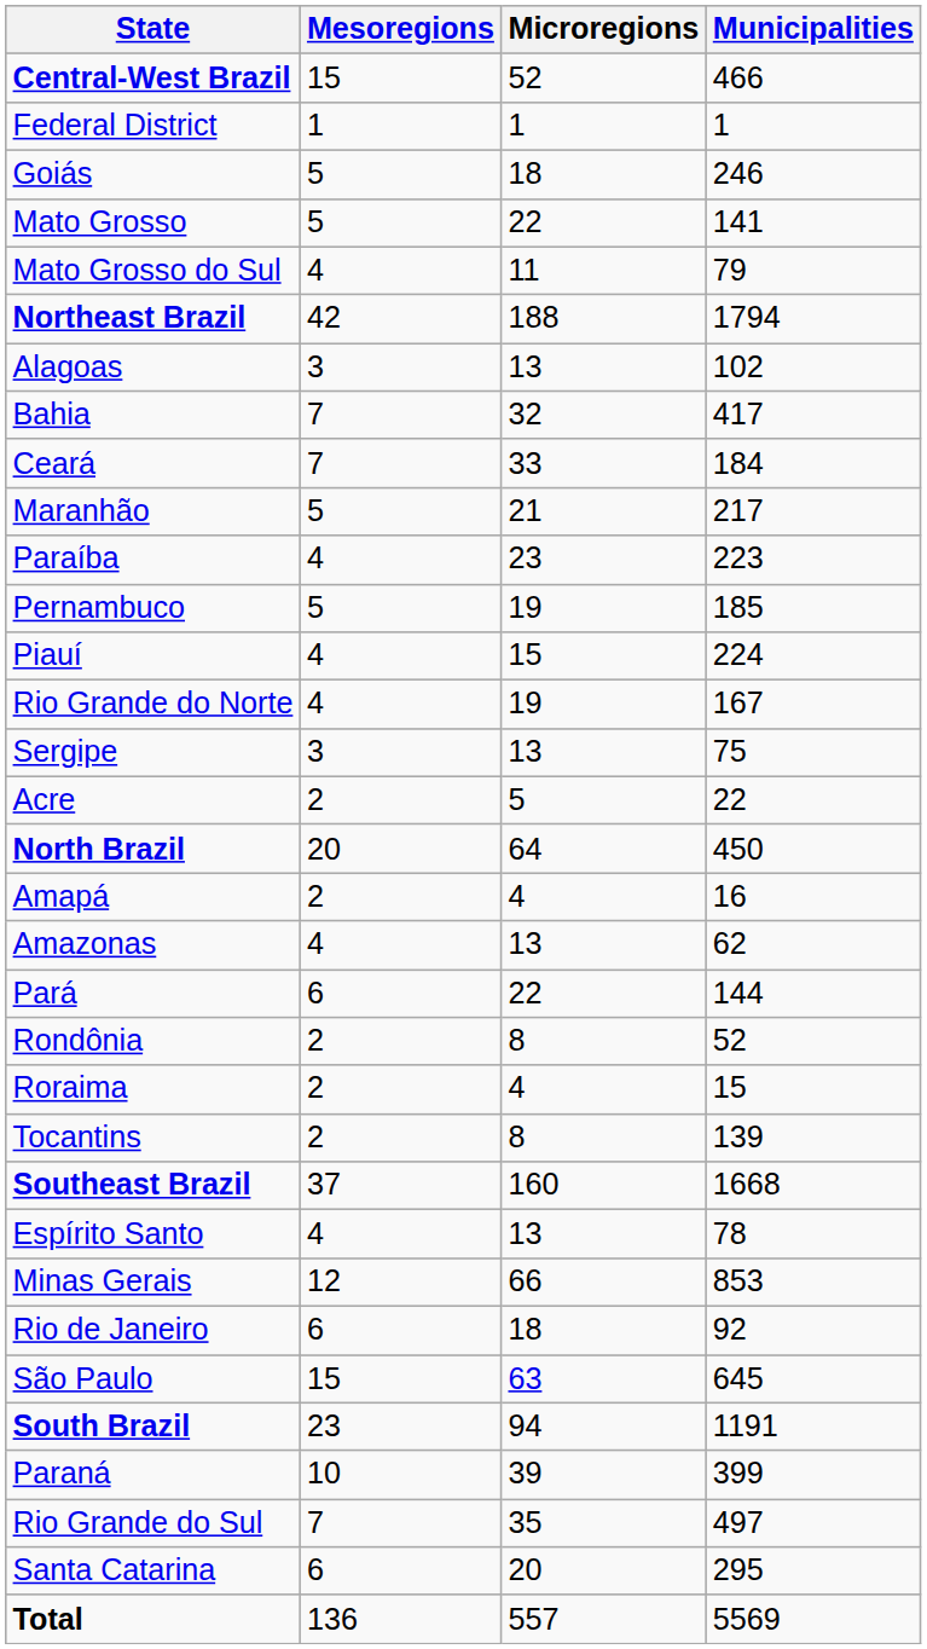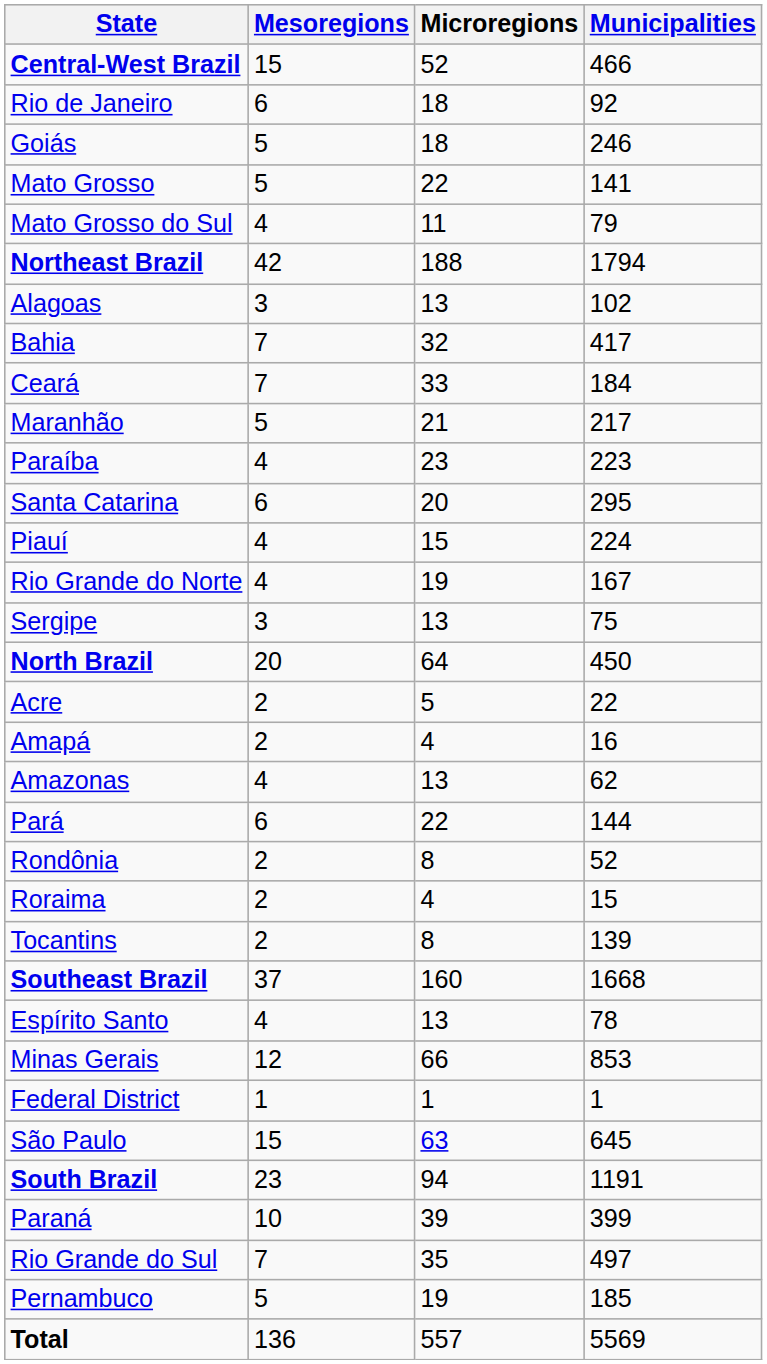 <table class="wikitable sortable">
 <tr>
 <th><a href='#'>State</a></th>
 <th><a href='#'>Mesoregions</a></th>
 <th>Microregions</th>
 <th><a href='#'>Municipalities</a></th>
 </tr>
 <tr>
 <td><strong><a href='#'>Central-West Brazil</a></strong></td>
 <td>15</td>
 <td>52</td>
 <td>466</td>
 </tr>
 <tr>
-<td><a href='#'>Federal District</a></td>
-<td>1</td>
-<td>1</td>
-<td>1</td>
+<td><a href='#'>Rio de Janeiro</a></td>
+<td>6</td>
+<td>18</td>
+<td>92</td>
 </tr>
 <tr>
 <td><a href='#'>Goiás</a></td>
 <td>5</td>
 <td>18</td>
 <td>246</td>
 </tr>
 <tr>
 <td><a href='#'>Mato Grosso</a></td>
 <td>5</td>
 <td>22</td>
 <td>141</td>
 </tr>
 <tr>
 <td><a href='#'>Mato Grosso do Sul</a></td>
 <td>4</td>
 <td>11</td>
 <td>79</td>
 </tr>
 <tr>
 <td><strong><a href='#'>Northeast Brazil</a></strong></td>
 <td>42</td>
 <td>188</td>
 <td>1794</td>
 </tr>
 <tr>
 <td><a href='#'>Alagoas</a></td>
 <td>3</td>
 <td>13</td>
 <td>102</td>
 </tr>
 <tr>
 <td><a href='#'>Bahia</a></td>
 <td>7</td>
 <td>32</td>
 <td>417</td>
 </tr>
 <tr>
 <td><a href='#'>Ceará</a></td>
 <td>7</td>
 <td>33</td>
 <td>184</td>
 </tr>
 <tr>
 <td><a href='#'>Maranhão</a></td>
 <td>5</td>
 <td>21</td>
 <td>217</td>
 </tr>
 <tr>
 <td><a href='#'>Paraíba</a></td>
 <td>4</td>
 <td>23</td>
 <td>223</td>
 </tr>
 <tr>
-<td><a href='#'>Pernambuco</a></td>
-<td>5</td>
-<td>19</td>
-<td>185</td>
+<td><a href='#'>Santa Catarina</a></td>
+<td>6</td>
+<td>20</td>
+<td>295</td>
 </tr>
 <tr>
 <td><a href='#'>Piauí</a></td>
 <td>4</td>
 <td>15</td>
 <td>224</td>
 </tr>
 <tr>
 <td><a href='#'>Rio Grande do Norte</a></td>
 <td>4</td>
 <td>19</td>
 <td>167</td>
 </tr>
 <tr>
 <td><a href='#'>Sergipe</a></td>
 <td>3</td>
 <td>13</td>
 <td>75</td>
 </tr>
 <tr>
+<td><strong><a href='#'>North Brazil</a></strong></td>
+<td>20</td>
+<td>64</td>
+<td>450</td>
+</tr>
+<tr>
 <td><a href='#'>Acre</a></td>
 <td>2</td>
 <td>5</td>
 <td>22</td>
-</tr>
-<tr>
-<td><strong><a href='#'>North Brazil</a></strong></td>
-<td>20</td>
-<td>64</td>
-<td>450</td>
 </tr>
 <tr>
 <td><a href='#'>Amapá</a></td>
 <td>2</td>
 <td>4</td>
 <td>16</td>
 </tr>
 <tr>
 <td><a href='#'>Amazonas</a></td>
 <td>4</td>
 <td>13</td>
 <td>62</td>
 </tr>
 <tr>
 <td><a href='#'>Pará</a></td>
 <td>6</td>
 <td>22</td>
 <td>144</td>
 </tr>
 <tr>
 <td><a href='#'>Rondônia</a></td>
 <td>2</td>
 <td>8</td>
 <td>52</td>
 </tr>
 <tr>
 <td><a href='#'>Roraima</a></td>
 <td>2</td>
 <td>4</td>
 <td>15</td>
 </tr>
 <tr>
 <td><a href='#'>Tocantins</a></td>
 <td>2</td>
 <td>8</td>
 <td>139</td>
 </tr>
 <tr>
 <td><strong><a href='#'>Southeast Brazil</a></strong></td>
 <td>37</td>
 <td>160</td>
 <td>1668</td>
 </tr>
 <tr>
 <td><a href='#'>Espírito Santo</a></td>
 <td>4</td>
 <td>13</td>
 <td>78</td>
 </tr>
 <tr>
 <td><a href='#'>Minas Gerais</a></td>
 <td>12</td>
 <td>66</td>
 <td>853</td>
 </tr>
 <tr>
-<td><a href='#'>Rio de Janeiro</a></td>
-<td>6</td>
-<td>18</td>
-<td>92</td>
+<td><a href='#'>Federal District</a></td>
+<td>1</td>
+<td>1</td>
+<td>1</td>
 </tr>
 <tr>
 <td><a href='#'>São Paulo</a></td>
 <td>15</td>
 <td><a href='#'>63</a></td>
 <td>645</td>
 </tr>
 <tr>
 <td><strong><a href='#'>South Brazil</a></strong></td>
 <td>23</td>
 <td>94</td>
 <td>1191</td>
 </tr>
 <tr>
 <td><a href='#'>Paraná</a></td>
 <td>10</td>
 <td>39</td>
 <td>399</td>
 </tr>
 <tr>
 <td><a href='#'>Rio Grande do Sul</a></td>
 <td>7</td>
 <td>35</td>
 <td>497</td>
 </tr>
 <tr>
-<td><a href='#'>Santa Catarina</a></td>
-<td>6</td>
-<td>20</td>
-<td>295</td>
+<td><a href='#'>Pernambuco</a></td>
+<td>5</td>
+<td>19</td>
+<td>185</td>
 </tr>
 <tr>
 <td><strong>Total</strong></td>
 <td>136</td>
 <td>557</td>
 <td>5569</td>
 </tr>
 </table>
